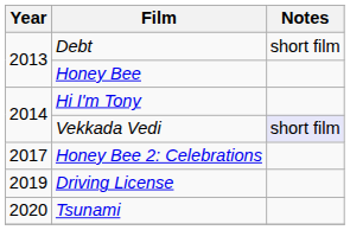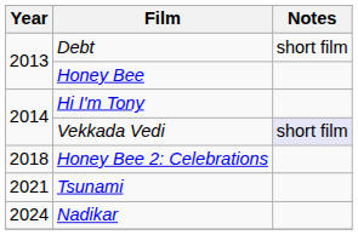 <table class="wikitable">
 <tr style="background:#ccc; text-align:center;">
 <th>Year</th>
 <th>Film</th>
 <th>Notes</th>
 </tr>
 <tr>
 <td rowspan="2">2013</td>
 <td><em>Debt</em></td>
 <td>short film</td>
 </tr>
 <tr>
 <td><em><a href='#'>Honey Bee</a></em></td>
 <td></td>
 </tr>
 <tr>
 <td rowspan="2">2014</td>
 <td><em><a href='#'>Hi I'm Tony</a></em></td>
 <td></td>
 </tr>
 <tr>
 <td><em>Vekkada Vedi</em></td>
 <td style="background: lavender;">short film</td>
 </tr>
 <tr>
-<td>2017</td>
+<td>2018</td>
 <td><em><a href='#'>Honey Bee 2: Celebrations</a></em></td>
 <td></td>
 </tr>
 <tr>
-<td>2019</td>
-<td><em><a href='#'>Driving License</a> </em></td>
+<td>2021</td>
+<td><em><a href='#'>Tsunami</a></em></td>
 <td></td>
 </tr>
 <tr>
-<td>2020</td>
-<td><em><a href='#'>Tsunami</a></em></td>
+<td>2024</td>
+<td><em><a href='#'>Nadikar</a></em></td>
 <td></td>
 </tr>
 <tr>
 </tr>
 </table>
